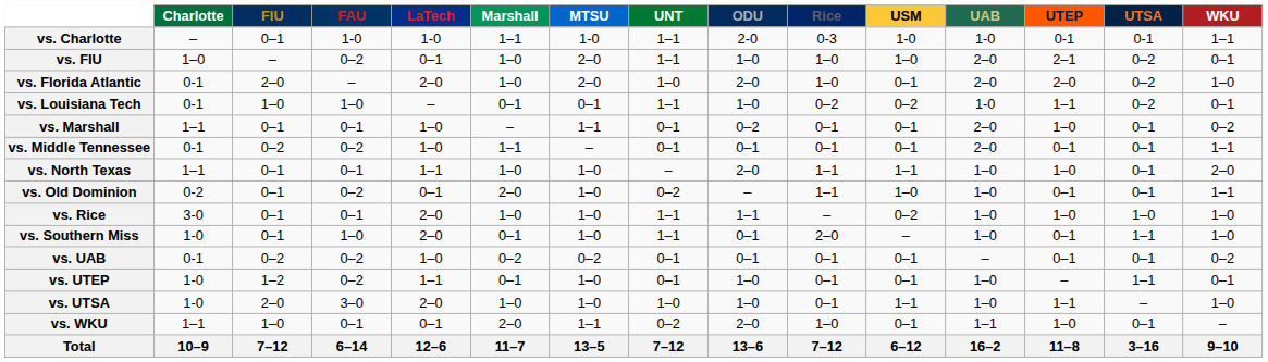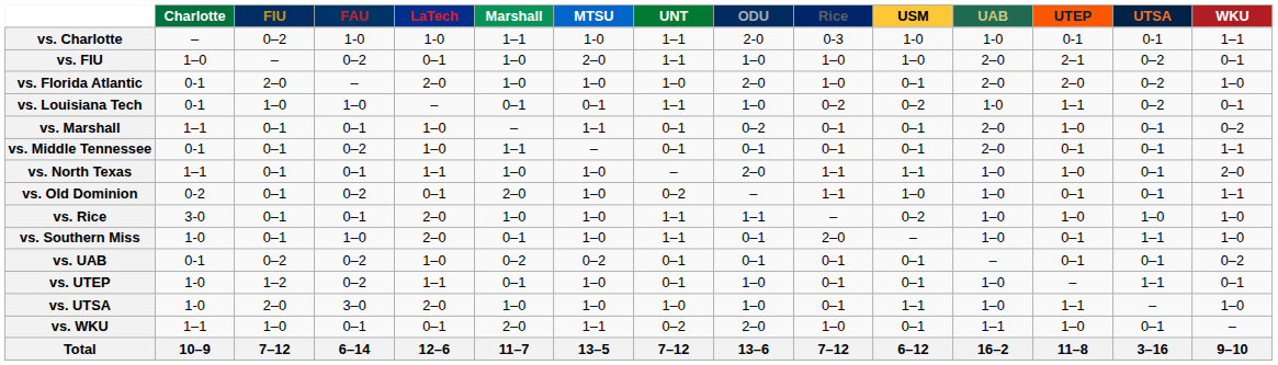 <table class="wikitable" style="white-space:nowrap;font-size:90%;">
 <tr>
 <th colspan=1 style="background:white; border-top-style:hidden; border-left-style:hidden;"   width=75> </th>
 <th style="background:#00703C; color:#FFFFFF;"  width=75>Charlotte</th>
 <th style="background:#002d62; color:#c5960c;"  width=75>FIU</th>
 <th style="background:#003366; color:#CE2029;"  width=75>FAU</th>
 <th style="background:#002F8B; color:#E31B23;"  width=75>LaTech</th>
 <th style="background:#04945a; color:#FFFFFF;"  width=75>Marshall</th>
 <th style="background:#0066CC; color:#FFFFFF;"  width=75>MTSU</th>
 <th style="background:#007A33; color:#FFFFFF;"  width=75>UNT</th>
 <th style="background:#002b5f; color:#a8adb4;"  width=75>ODU</th>
 <th style="background:#002469; color:#5e6062;"  width=75>Rice</th>
 <th style="background:#FDC737; color:#000000;"  width=75>USM</th>
 <th style="background:#1E6B52; color:#d2c780;"  width=75>UAB</th>
 <th style="background:#ff5600; color:#002147;"  width=75>UTEP</th>
 <th style="background:#002244; color:#f47321;"  width=75>UTSA</th>
 <th style="background:#B01E24; color:#FFFFFF;"  width=75>WKU</th>
 </tr>
 <tr style="text-align:center;">
 <th>vs. Charlotte</th>
 <td>–</td>
-<td>0–1</td>
+<td>0–2</td>
 <td>1-0</td>
 <td>1-0</td>
 <td>1–1</td>
 <td>1-0</td>
 <td>1–1</td>
 <td>2-0</td>
 <td>0-3</td>
 <td>1-0</td>
 <td>1-0</td>
 <td>0-1</td>
 <td>0-1</td>
 <td>1–1</td>
 </tr>
 <tr style="text-align:center;">
 <th>vs. FIU</th>
 <td>1–0</td>
 <td>–</td>
 <td>0–2</td>
 <td>0–1</td>
 <td>1–0</td>
 <td>2–0</td>
 <td>1–1</td>
 <td>1–0</td>
 <td>1–0</td>
 <td>1–0</td>
 <td>2–0</td>
 <td>2–1</td>
 <td>0–2</td>
 <td>0–1</td>
 </tr>
 <tr style="text-align:center;">
 <th>vs. Florida Atlantic</th>
 <td>0-1</td>
 <td>2–0</td>
 <td>–</td>
 <td>2–0</td>
 <td>1–0</td>
-<td>2–0</td>
+<td>1–0</td>
 <td>1–0</td>
 <td>2–0</td>
 <td>1–0</td>
 <td>0–1</td>
 <td>2–0</td>
 <td>2–0</td>
 <td>0–2</td>
 <td>1–0</td>
 </tr>
 <tr style="text-align:center;">
 <th>vs. Louisiana Tech</th>
 <td>0-1</td>
 <td>1–0</td>
 <td>1–0</td>
 <td>–</td>
 <td>0–1</td>
 <td>0–1</td>
 <td>1–1</td>
 <td>1–0</td>
 <td>0–2</td>
 <td>0–2</td>
 <td>1-0</td>
 <td>1–1</td>
 <td>0–2</td>
 <td>0–1</td>
 </tr>
 <tr style="text-align:center;">
 <th>vs. Marshall</th>
 <td>1–1</td>
 <td>0–1</td>
 <td>0–1</td>
 <td>1–0</td>
 <td>–</td>
 <td>1–1</td>
 <td>0–1</td>
 <td>0–2</td>
 <td>0–1</td>
 <td>0–1</td>
 <td>2–0</td>
 <td>1–0</td>
 <td>0–1</td>
 <td>0–2</td>
 </tr>
 <tr style="text-align:center;">
 <th>vs. Middle Tennessee</th>
 <td>0-1</td>
-<td>0–2</td>
+<td>0–1</td>
 <td>0–2</td>
 <td>1–0</td>
 <td>1–1</td>
 <td>–</td>
 <td>0–1</td>
 <td>0–1</td>
 <td>0–1</td>
 <td>0–1</td>
 <td>2–0</td>
 <td>0–1</td>
 <td>0–1</td>
 <td>1–1</td>
 </tr>
 <tr style="text-align:center;">
 <th>vs. North Texas</th>
 <td>1–1</td>
 <td>0–1</td>
 <td>0–1</td>
 <td>1–1</td>
 <td>1–0</td>
 <td>1–0</td>
 <td>–</td>
 <td>2–0</td>
 <td>1–1</td>
 <td>1–1</td>
 <td>1–0</td>
 <td>1–0</td>
 <td>0–1</td>
 <td>2–0</td>
 </tr>
 <tr style="text-align:center;">
 <th>vs. Old Dominion</th>
 <td>0-2</td>
 <td>0–1</td>
 <td>0–2</td>
 <td>0–1</td>
 <td>2–0</td>
 <td>1–0</td>
 <td>0–2</td>
 <td>–</td>
 <td>1–1</td>
 <td>1–0</td>
 <td>1–0</td>
 <td>0–1</td>
 <td>0–1</td>
 <td>1–1</td>
 </tr>
 <tr style="text-align:center;">
 <th>vs. Rice</th>
 <td>3-0</td>
 <td>0–1</td>
 <td>0–1</td>
 <td>2–0</td>
 <td>1–0</td>
 <td>1–0</td>
 <td>1–1</td>
 <td>1–1</td>
 <td>–</td>
 <td>0–2</td>
 <td>1–0</td>
 <td>1–0</td>
 <td>1–0</td>
 <td>1–0</td>
 </tr>
 <tr style="text-align:center;">
 <th>vs. Southern Miss</th>
 <td>1-0</td>
 <td>0–1</td>
 <td>1–0</td>
 <td>2–0</td>
 <td>0–1</td>
 <td>1–0</td>
 <td>1–1</td>
 <td>0–1</td>
 <td>2–0</td>
 <td>–</td>
 <td>1–0</td>
 <td>0–1</td>
 <td>1–1</td>
 <td>1–0</td>
 </tr>
 <tr style="text-align:center;">
 <th>vs. UAB</th>
 <td>0-1</td>
 <td>0–2</td>
 <td>0–2</td>
 <td>1–0</td>
 <td>0–2</td>
 <td>0–2</td>
 <td>0–1</td>
 <td>0–1</td>
 <td>0–1</td>
 <td>0–1</td>
 <td>–</td>
 <td>0–1</td>
 <td>0–1</td>
 <td>0–2</td>
 </tr>
 <tr style="text-align:center;">
 <th>vs. UTEP</th>
 <td>1-0</td>
 <td>1–2</td>
 <td>0–2</td>
 <td>1–1</td>
 <td>0–1</td>
 <td>1–0</td>
 <td>0–1</td>
 <td>1–0</td>
 <td>0–1</td>
 <td>0–1</td>
 <td>1–0</td>
 <td>–</td>
 <td>1–1</td>
 <td>0–1</td>
 </tr>
 <tr style="text-align:center;">
 <th>vs. UTSA</th>
 <td>1-0</td>
 <td>2–0</td>
 <td>3–0</td>
 <td>2–0</td>
 <td>1–0</td>
 <td>1–0</td>
 <td>1–0</td>
 <td>1–0</td>
 <td>0–1</td>
 <td>1–1</td>
 <td>1–0</td>
 <td>1–1</td>
 <td>–</td>
 <td>1–0</td>
 </tr>
 <tr style="text-align:center;">
 <th>vs. WKU</th>
 <td>1–1</td>
 <td>1–0</td>
 <td>0–1</td>
 <td>0–1</td>
 <td>2–0</td>
 <td>1–1</td>
 <td>0–2</td>
 <td>2–0</td>
 <td>1–0</td>
 <td>0–1</td>
 <td>1–1</td>
 <td>1–0</td>
 <td>0–1</td>
 <td>–<br></td>
 </tr>
 <tr style="text-align:center;">
 <th>Total</th>
 <th>10–9</th>
 <th>7–12</th>
 <th>6–14</th>
 <th>12–6</th>
 <th>11–7</th>
 <th>13–5</th>
 <th>7–12</th>
 <th>13–6</th>
 <th>7–12</th>
 <th>6–12</th>
 <th>16–2</th>
 <th>11–8</th>
 <th>3–16</th>
 <th>9–10</th>
 </tr>
 </table>
